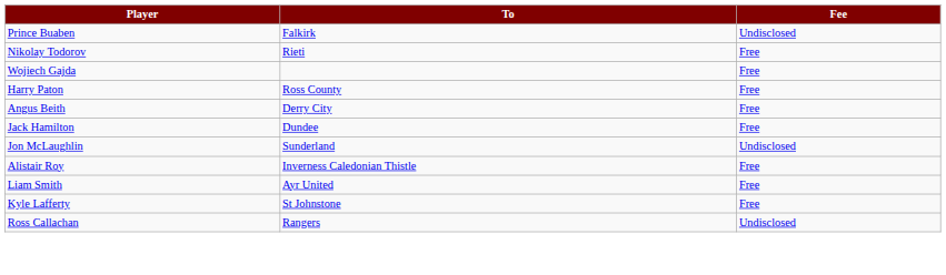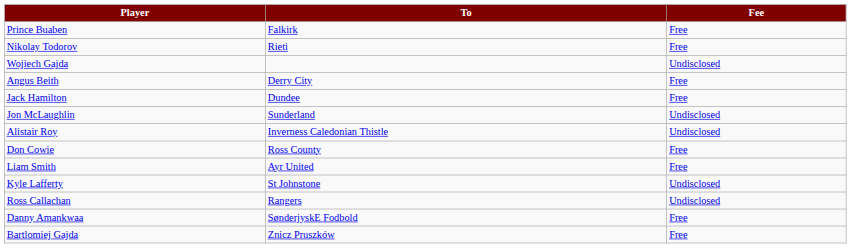 <table class="wikitable" style="text-align:left; font-size:95%;width:98%;">
 <tr>
 <th style="background:maroon; color:white;">Player</th>
 <th style="background:maroon; color:white;">To</th>
 <th style="background:maroon; color:white;">Fee</th>
 </tr>
 <tr>
 <td> <a href='#'>Prince Buaben</a></td>
 <td> <a href='#'>Falkirk</a></td>
-<td><a href='#'>Undisclosed</a></td>
+<td><a href='#'>Free</a></td>
 </tr>
 <tr>
 <td> <a href='#'>Nikolay Todorov</a></td>
 <td> <a href='#'>Rieti</a></td>
 <td><a href='#'>Free</a></td>
 </tr>
 <tr>
 <td> <a href='#'>Wojiech Gajda</a></td>
 <td></td>
-<td><a href='#'>Free</a></td>
-</tr>
-<tr>
-<td> <a href='#'>Harry Paton</a></td>
-<td> <a href='#'>Ross County</a></td>
-<td><a href='#'>Free</a></td>
+<td><a href='#'>Undisclosed</a></td>
 </tr>
 <tr>
 <td> <a href='#'>Angus Beith</a></td>
 <td> <a href='#'>Derry City</a></td>
 <td><a href='#'>Free</a></td>
 </tr>
 <tr>
 <td> <a href='#'>Jack Hamilton</a></td>
 <td> <a href='#'>Dundee</a></td>
 <td><a href='#'>Free</a></td>
 </tr>
 <tr>
 <td> <a href='#'>Jon McLaughlin</a></td>
 <td> <a href='#'>Sunderland</a></td>
 <td><a href='#'>Undisclosed</a></td>
 </tr>
 <tr>
 <td> <a href='#'>Alistair Roy</a></td>
 <td> <a href='#'>Inverness Caledonian Thistle</a></td>
+<td><a href='#'>Undisclosed</a></td>
+</tr>
+<tr>
+<td> <a href='#'>Don Cowie</a></td>
+<td> <a href='#'>Ross County</a></td>
 <td><a href='#'>Free</a></td>
 </tr>
 <tr>
 <td> <a href='#'>Liam Smith</a></td>
 <td> <a href='#'>Ayr United</a></td>
 <td><a href='#'>Free</a></td>
 </tr>
 <tr>
 <td> <a href='#'>Kyle Lafferty</a></td>
 <td> <a href='#'>St Johnstone</a></td>
-<td><a href='#'>Free</a></td>
+<td><a href='#'>Undisclosed</a></td>
 </tr>
 <tr>
 <td> <a href='#'>Ross Callachan</a></td>
 <td> <a href='#'>Rangers</a></td>
 <td><a href='#'>Undisclosed</a></td>
 </tr>
+<tr>
+<td> <a href='#'>Danny Amankwaa</a></td>
+<td> <a href='#'>SønderjyskE Fodbold</a></td>
+<td><a href='#'>Free</a></td>
+</tr>
+<tr>
+<td> <a href='#'>Bartlomiej Gajda</a></td>
+<td> <a href='#'>Znicz Pruszków</a></td>
+<td><a href='#'>Free</a></td>
+</tr>
 </table>
